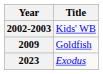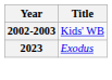 <table class="wikitable">
 <tr>
 <th>Year</th>
 <th>Title</th>
 </tr>
 <tr>
 <th>2002-2003</th>
 <td><a href='#'>Kids' WB</a></td>
 </tr>
 <tr>
-<th>2009</th>
-<td><a href='#'>Goldfish</a></td>
-</tr>
-<tr>
 <th>2023</th>
 <td><em><a href='#'>Exodus</a></em></td>
 </tr>
 </table>
